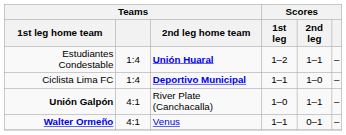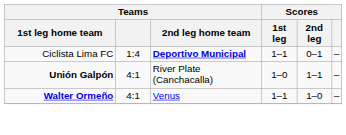 <table class="wikitable" style="text-align: center;">
 <tr>
 <th colspan=3>Teams</th>
 <th colspan=3>Scores</th>
 </tr>
 <tr>
 <th width="175">1st leg home team</th>
 <th width="50"></th>
 <th width="175">2nd leg home team</th>
 <th width="50">1st leg</th>
 <th width="50">2nd leg</th>
 <th></th>
 </tr>
 <tr>
-<td align=right>Estudiantes Condestable</td>
-<td>1:4</td>
-<td align=left><strong><a href='#'>Unión Huaral</a></strong></td>
-<td>1–2</td>
-<td>1–1</td>
-<td>–</td>
-</tr>
-<tr>
 <td align=right>Ciclista Lima FC</td>
 <td>1:4</td>
 <td align=left><strong><a href='#'>Deportivo Municipal</a></strong></td>
 <td>1–1</td>
-<td>1–0</td>
+<td>0–1</td>
 <td>–</td>
 </tr>
 <tr>
 <td align=right><strong>Unión Galpón</strong></td>
 <td>4:1</td>
 <td align=left>River Plate (Canchacalla)</td>
 <td>1–0</td>
 <td>1–1</td>
 <td>–</td>
 </tr>
 <tr>
 <td align=right><strong><a href='#'>Walter Ormeño</a></strong></td>
 <td>4:1</td>
 <td align=left><a href='#'>Venus</a></td>
 <td>1–1</td>
-<td>0–1</td>
+<td>1–0</td>
 <td>–</td>
 </tr>
 <tr>
 </tr>
 </table>
